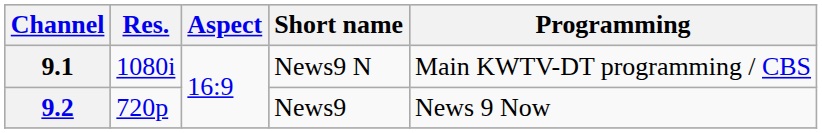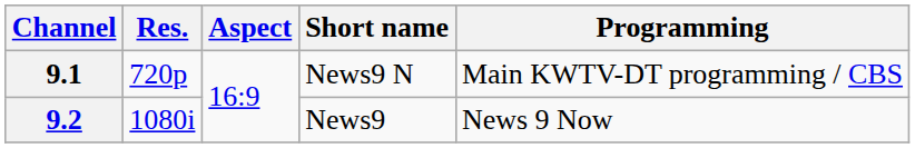 <table class="wikitable">
 <tr>
 <th scope = "col"><a href='#'>Channel</a></th>
 <th scope = "col"><a href='#'>Res.</a></th>
 <th scope = "col"><a href='#'>Aspect</a></th>
 <th scope = "col">Short name</th>
 <th scope = "col">Programming</th>
 </tr>
 <tr>
 <th scope = "row">9.1</th>
-<td><a href='#'>1080i</a></td>
+<td><a href='#'>720p</a></td>
 <td rowspan=2><a href='#'>16:9</a></td>
 <td>News9 N</td>
 <td>Main KWTV-DT programming / <a href='#'>CBS</a></td>
 </tr>
 <tr>
 <th scope = "row"><a href='#'>9.2</a></th>
-<td><a href='#'>720p</a></td>
+<td><a href='#'>1080i</a></td>
 <td>News9</td>
 <td>News 9 Now</td>
 </tr>
 </table>
